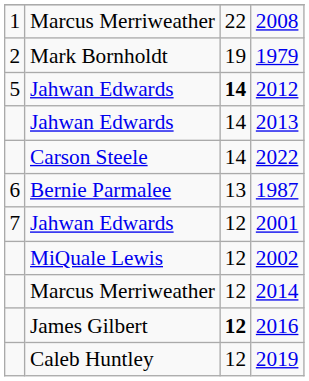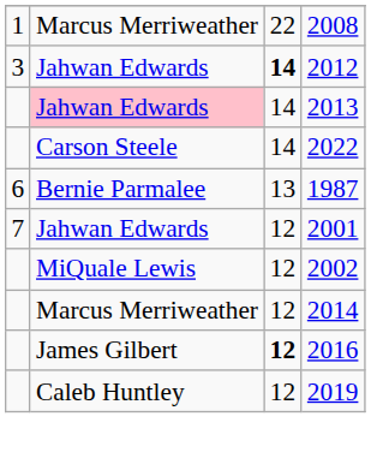 <table class="wikitable">
 <tr>
 </tr>
 <tr>
 <td>1</td>
 <td>Marcus Merriweather</td>
 <td>22</td>
 <td><a href='#'>2008</a></td>
 </tr>
 <tr>
-<td>2</td>
-<td>Mark Bornholdt</td>
-<td>19</td>
-<td><a href='#'>1979</a></td>
-</tr>
-<tr>
-<td>5</td>
+<td>3</td>
 <td><a href='#'>Jahwan Edwards</a></td>
 <td><strong>14</strong></td>
 <td><a href='#'>2012</a></td>
 </tr>
 <tr>
 <td></td>
-<td><a href='#'>Jahwan Edwards</a></td>
+<td style="background: pink;"><a href='#'>Jahwan Edwards</a></td>
 <td>14</td>
 <td><a href='#'>2013</a></td>
 </tr>
 <tr>
 <td></td>
 <td><a href='#'>Carson Steele</a></td>
 <td>14</td>
 <td><a href='#'>2022</a></td>
 </tr>
 <tr>
 <td>6</td>
 <td><a href='#'>Bernie Parmalee</a></td>
 <td>13</td>
 <td><a href='#'>1987</a></td>
 </tr>
 <tr>
 <td>7</td>
 <td><a href='#'>Jahwan Edwards</a></td>
 <td>12</td>
 <td><a href='#'>2001</a></td>
 </tr>
 <tr>
 <td></td>
 <td><a href='#'>MiQuale Lewis</a></td>
 <td>12</td>
 <td><a href='#'>2002</a></td>
 </tr>
 <tr>
 <td></td>
 <td>Marcus Merriweather</td>
 <td>12</td>
 <td><a href='#'>2014</a></td>
 </tr>
 <tr>
 <td></td>
 <td>James Gilbert</td>
 <td><strong>12</strong></td>
 <td><a href='#'>2016</a></td>
 </tr>
 <tr>
 <td></td>
 <td>Caleb Huntley</td>
 <td>12</td>
 <td><a href='#'>2019</a></td>
 </tr>
 </table>
